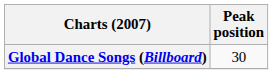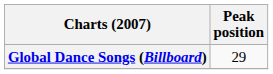 <table class="wikitable sortable plainrowheaders">
 <tr>
 <th>Charts (2007)</th>
 <th>Peak<br>position</th>
 </tr>
 <tr>
 <th scope="row"><a href='#'>Global Dance Songs</a> (<a href='#'><em>Billboard</em></a>)</th>
-<td align="center">30</td>
+<td align="center">29</td>
 </tr>
 <tr>
 </tr>
 <tr>
 </tr>
 <tr>
 </tr>
 </table>
